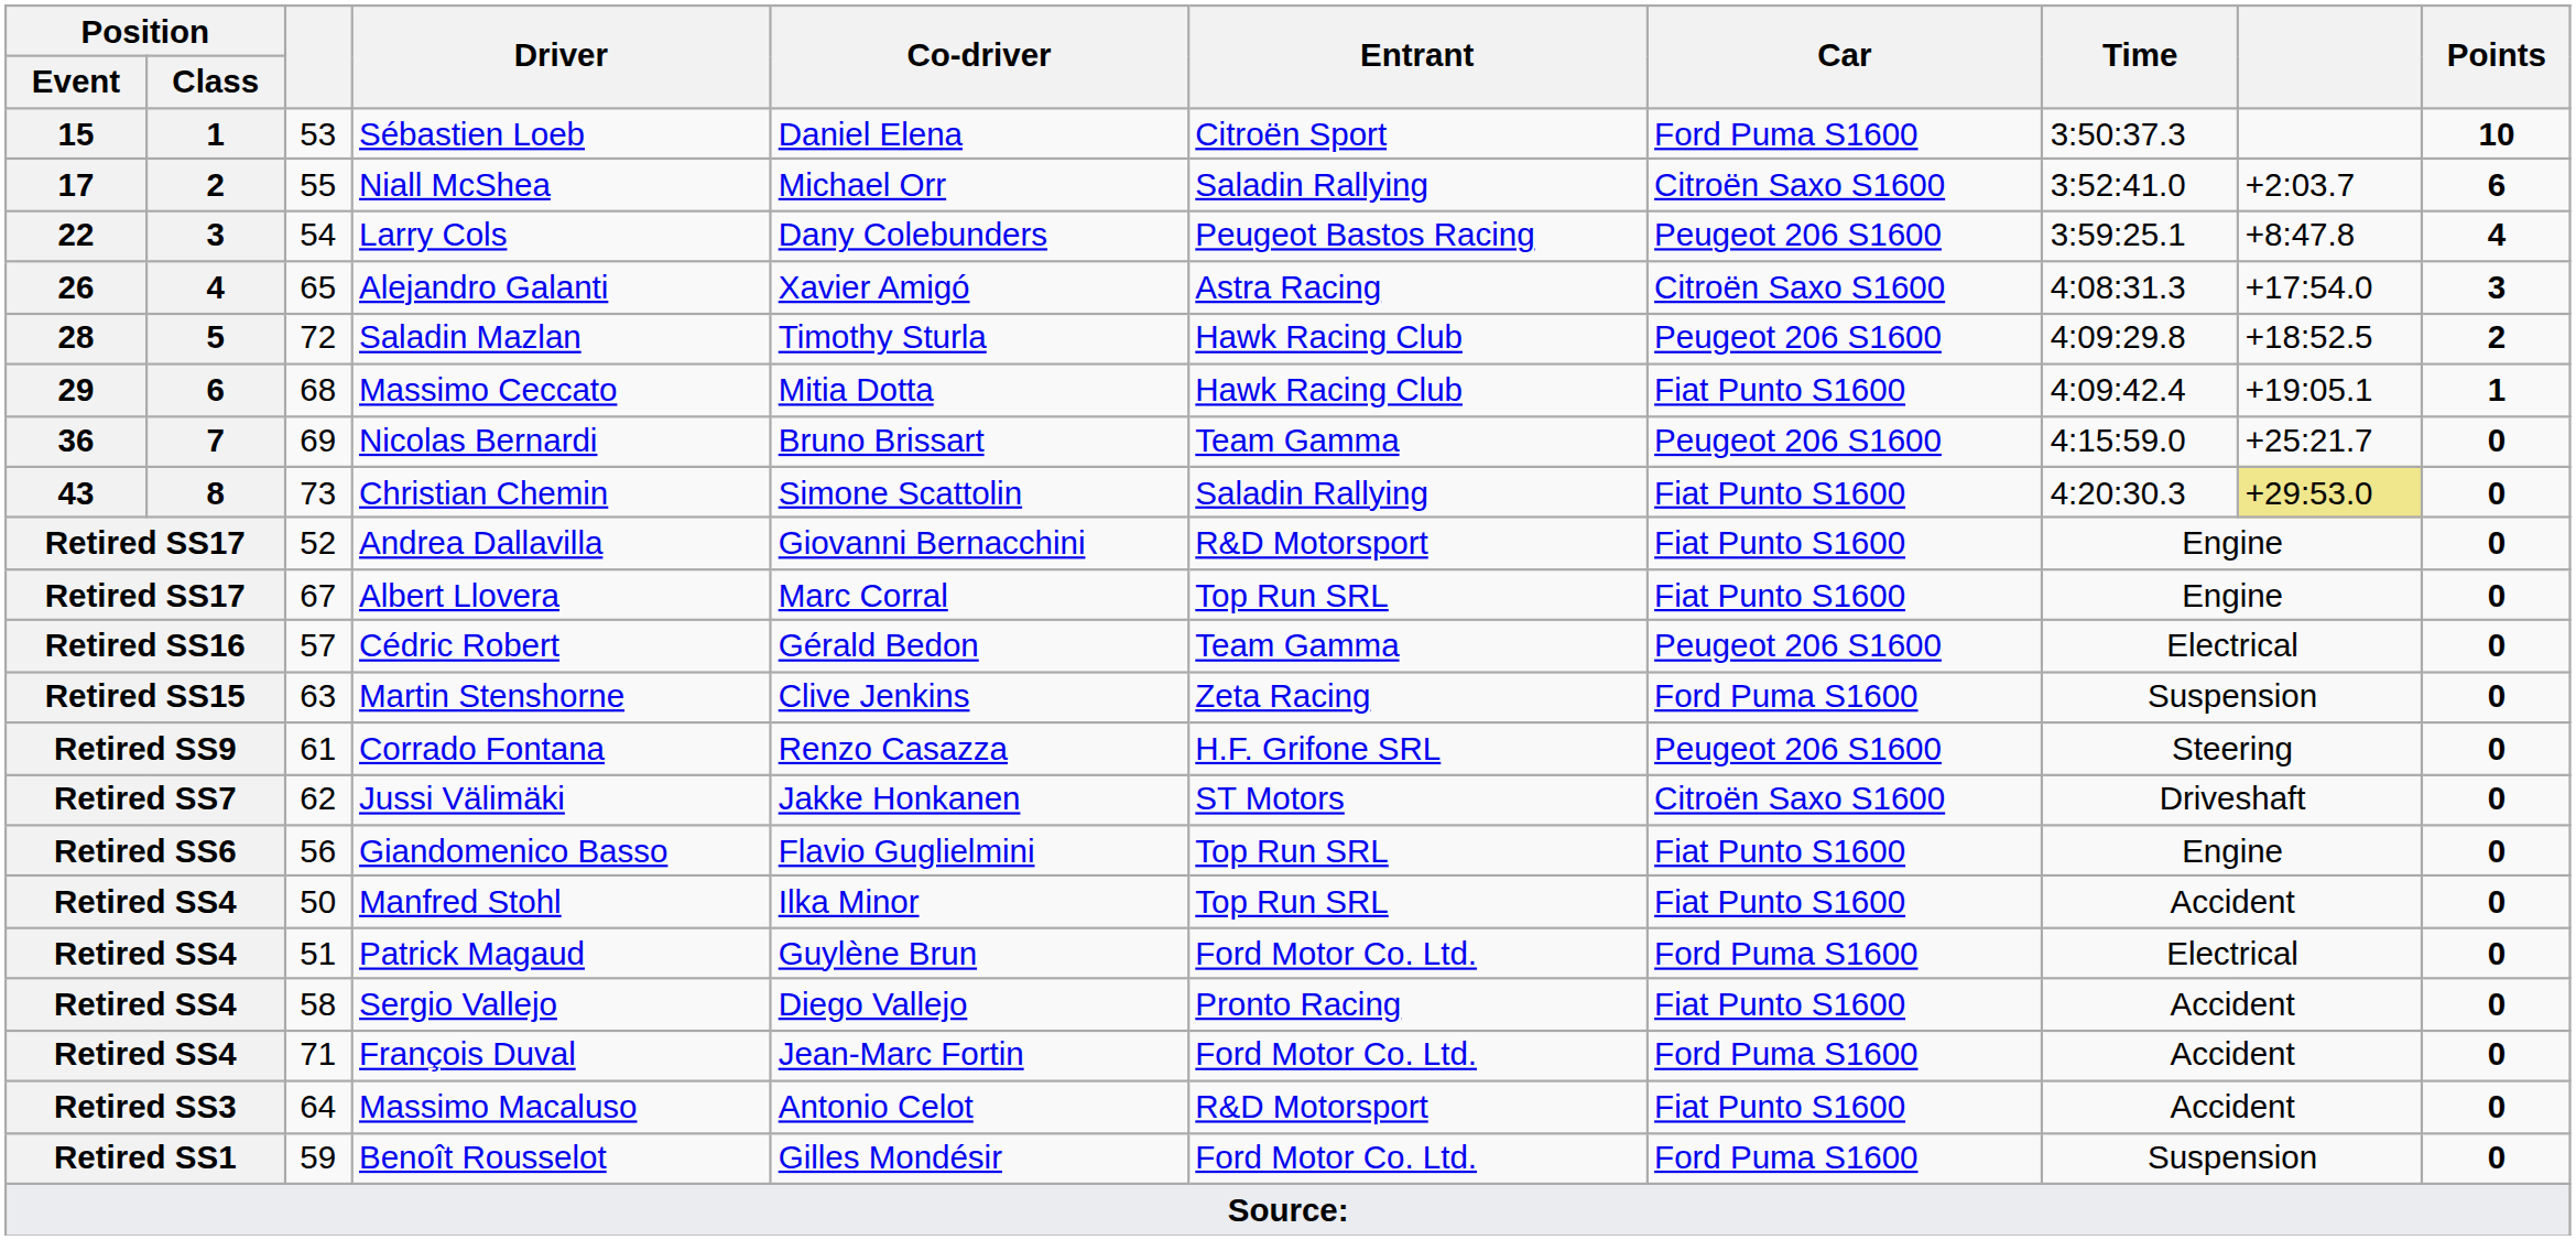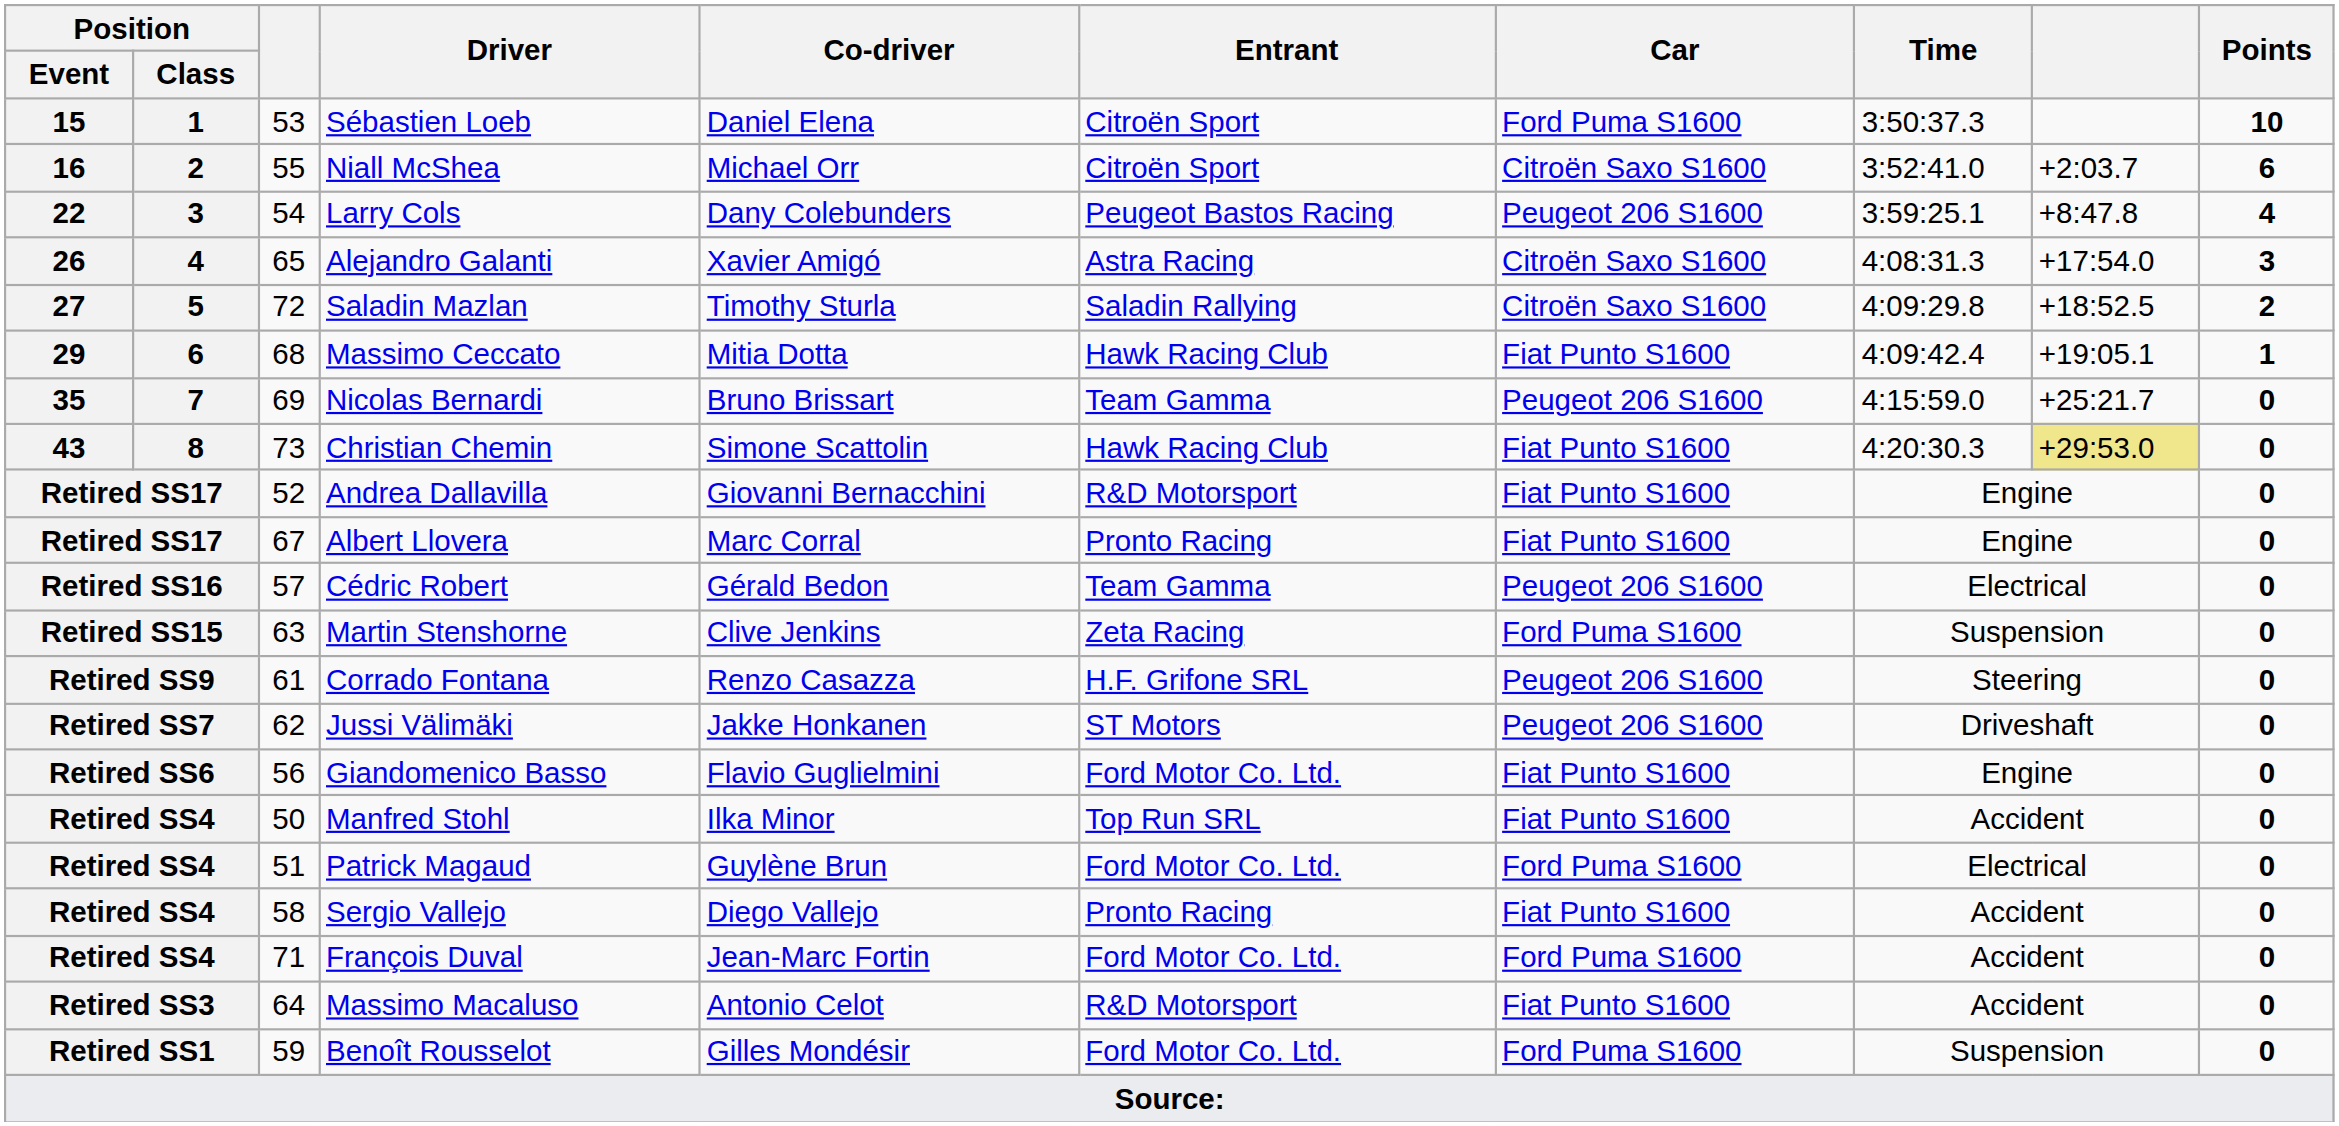 <table class="wikitable" width=85% style="font-size: 85%;">
 <tr>
 <th colspan="2">Position</th>
 <th rowspan="2"></th>
 <th rowspan="2">Driver</th>
 <th rowspan="2">Co-driver</th>
 <th rowspan="2">Entrant</th>
 <th rowspan="2">Car</th>
 <th rowspan="2">Time</th>
 <th rowspan="2"></th>
 <th rowspan="2">Points</th>
 </tr>
 <tr>
 <th>Event</th>
 <th>Class</th>
 </tr>
 <tr>
 <th>15</th>
 <th>1</th>
 <td align="center">53</td>
 <td> <a href='#'>Sébastien Loeb</a></td>
 <td> <a href='#'>Daniel Elena</a></td>
 <td> <a href='#'>Citroën Sport</a></td>
 <td><a href='#'>Ford Puma S1600</a></td>
 <td>3:50:37.3</td>
 <td></td>
 <td align="center"><strong>10</strong></td>
 </tr>
 <tr>
-<th>17</th>
+<th>16</th>
 <th>2</th>
 <td align="center">55</td>
 <td> <a href='#'>Niall McShea</a></td>
 <td> <a href='#'>Michael Orr</a></td>
-<td> <a href='#'>Saladin Rallying</a></td>
+<td> <a href='#'>Citroën Sport</a></td>
 <td><a href='#'>Citroën Saxo S1600</a></td>
 <td>3:52:41.0</td>
 <td>+2:03.7</td>
 <td align="center"><strong>6</strong></td>
 </tr>
 <tr>
 <th>22</th>
 <th>3</th>
 <td align="center">54</td>
 <td> <a href='#'>Larry Cols</a></td>
 <td> <a href='#'>Dany Colebunders</a></td>
 <td> <a href='#'>Peugeot Bastos Racing</a></td>
 <td><a href='#'>Peugeot 206 S1600</a></td>
 <td>3:59:25.1</td>
 <td>+8:47.8</td>
 <td align="center"><strong>4</strong></td>
 </tr>
 <tr>
 <th>26</th>
 <th>4</th>
 <td align="center">65</td>
 <td> <a href='#'>Alejandro Galanti</a></td>
 <td> <a href='#'>Xavier Amigó</a></td>
 <td> <a href='#'>Astra Racing</a></td>
 <td><a href='#'>Citroën Saxo S1600</a></td>
 <td>4:08:31.3</td>
 <td>+17:54.0</td>
 <td align="center"><strong>3</strong></td>
 </tr>
 <tr>
-<th>28</th>
+<th>27</th>
 <th>5</th>
 <td align="center">72</td>
 <td> <a href='#'>Saladin Mazlan</a></td>
 <td> <a href='#'>Timothy Sturla</a></td>
-<td> <a href='#'>Hawk Racing Club</a></td>
-<td><a href='#'>Peugeot 206 S1600</a></td>
+<td> <a href='#'>Saladin Rallying</a></td>
+<td><a href='#'>Citroën Saxo S1600</a></td>
 <td>4:09:29.8</td>
 <td>+18:52.5</td>
 <td align="center"><strong>2</strong></td>
 </tr>
 <tr>
 <th>29</th>
 <th>6</th>
 <td align="center">68</td>
 <td> <a href='#'>Massimo Ceccato</a></td>
 <td> <a href='#'>Mitia Dotta</a></td>
 <td> <a href='#'>Hawk Racing Club</a></td>
 <td><a href='#'>Fiat Punto S1600</a></td>
 <td>4:09:42.4</td>
 <td>+19:05.1</td>
 <td align="center"><strong>1</strong></td>
 </tr>
 <tr>
-<th>36</th>
+<th>35</th>
 <th>7</th>
 <td align="center">69</td>
 <td> <a href='#'>Nicolas Bernardi</a></td>
 <td> <a href='#'>Bruno Brissart</a></td>
 <td> <a href='#'>Team Gamma</a></td>
 <td><a href='#'>Peugeot 206 S1600</a></td>
 <td>4:15:59.0</td>
 <td>+25:21.7</td>
 <td align="center"><strong>0</strong></td>
 </tr>
 <tr>
 <th>43</th>
 <th>8</th>
 <td align="center">73</td>
 <td> <a href='#'>Christian Chemin</a></td>
 <td> <a href='#'>Simone Scattolin</a></td>
-<td> <a href='#'>Saladin Rallying</a></td>
+<td> <a href='#'>Hawk Racing Club</a></td>
 <td><a href='#'>Fiat Punto S1600</a></td>
 <td>4:20:30.3</td>
 <td style="background: khaki;">+29:53.0</td>
 <td align="center"><strong>0</strong></td>
 </tr>
 <tr>
 <th colspan="2">Retired SS17</th>
 <td align="center">52</td>
 <td> <a href='#'>Andrea Dallavilla</a></td>
 <td> <a href='#'>Giovanni Bernacchini</a></td>
 <td> <a href='#'>R&D Motorsport</a></td>
 <td><a href='#'>Fiat Punto S1600</a></td>
 <td align="center" colspan="2">Engine</td>
 <td align="center"><strong>0</strong></td>
 </tr>
 <tr>
 <th colspan="2">Retired SS17</th>
 <td align="center">67</td>
 <td> <a href='#'>Albert Llovera</a></td>
 <td> <a href='#'>Marc Corral</a></td>
-<td> <a href='#'>Top Run SRL</a></td>
+<td> <a href='#'>Pronto Racing</a></td>
 <td><a href='#'>Fiat Punto S1600</a></td>
 <td align="center" colspan="2">Engine</td>
 <td align="center"><strong>0</strong></td>
 </tr>
 <tr>
 <th colspan="2">Retired SS16</th>
 <td align="center">57</td>
 <td> <a href='#'>Cédric Robert</a></td>
 <td> <a href='#'>Gérald Bedon</a></td>
 <td> <a href='#'>Team Gamma</a></td>
 <td><a href='#'>Peugeot 206 S1600</a></td>
 <td align="center" colspan="2">Electrical</td>
 <td align="center"><strong>0</strong></td>
 </tr>
 <tr>
 <th colspan="2">Retired SS15</th>
 <td align="center">63</td>
 <td> <a href='#'>Martin Stenshorne</a></td>
 <td> <a href='#'>Clive Jenkins</a></td>
 <td> <a href='#'>Zeta Racing</a></td>
 <td><a href='#'>Ford Puma S1600</a></td>
 <td align="center" colspan="2">Suspension</td>
 <td align="center"><strong>0</strong></td>
 </tr>
 <tr>
 <th colspan="2">Retired SS9</th>
 <td align="center">61</td>
 <td> <a href='#'>Corrado Fontana</a></td>
 <td> <a href='#'>Renzo Casazza</a></td>
 <td> <a href='#'>H.F. Grifone SRL</a></td>
 <td><a href='#'>Peugeot 206 S1600</a></td>
 <td align="center" colspan="2">Steering</td>
 <td align="center"><strong>0</strong></td>
 </tr>
 <tr>
 <th colspan="2">Retired SS7</th>
 <td align="center">62</td>
 <td> <a href='#'>Jussi Välimäki</a></td>
 <td> <a href='#'>Jakke Honkanen</a></td>
 <td> <a href='#'>ST Motors</a></td>
-<td><a href='#'>Citroën Saxo S1600</a></td>
+<td><a href='#'>Peugeot 206 S1600</a></td>
 <td align="center" colspan="2">Driveshaft</td>
 <td align="center"><strong>0</strong></td>
 </tr>
 <tr>
 <th colspan="2">Retired SS6</th>
 <td align="center">56</td>
 <td> <a href='#'>Giandomenico Basso</a></td>
 <td> <a href='#'>Flavio Guglielmini</a></td>
-<td> <a href='#'>Top Run SRL</a></td>
+<td> <a href='#'>Ford Motor Co. Ltd.</a></td>
 <td><a href='#'>Fiat Punto S1600</a></td>
 <td align="center" colspan="2">Engine</td>
 <td align="center"><strong>0</strong></td>
 </tr>
 <tr>
 <th colspan="2">Retired SS4</th>
 <td align="center">50</td>
 <td> <a href='#'>Manfred Stohl</a></td>
 <td> <a href='#'>Ilka Minor</a></td>
 <td> <a href='#'>Top Run SRL</a></td>
 <td><a href='#'>Fiat Punto S1600</a></td>
 <td align="center" colspan="2">Accident</td>
 <td align="center"><strong>0</strong></td>
 </tr>
 <tr>
 <th colspan="2">Retired SS4</th>
 <td align="center">51</td>
 <td> <a href='#'>Patrick Magaud</a></td>
 <td> <a href='#'>Guylène Brun</a></td>
 <td> <a href='#'>Ford Motor Co. Ltd.</a></td>
 <td><a href='#'>Ford Puma S1600</a></td>
 <td align="center" colspan="2">Electrical</td>
 <td align="center"><strong>0</strong></td>
 </tr>
 <tr>
 <th colspan="2">Retired SS4</th>
 <td align="center">58</td>
 <td> <a href='#'>Sergio Vallejo</a></td>
 <td> <a href='#'>Diego Vallejo</a></td>
 <td> <a href='#'>Pronto Racing</a></td>
 <td><a href='#'>Fiat Punto S1600</a></td>
 <td align="center" colspan="2">Accident</td>
 <td align="center"><strong>0</strong></td>
 </tr>
 <tr>
 <th colspan="2">Retired SS4</th>
 <td align="center">71</td>
 <td> <a href='#'>François Duval</a></td>
 <td> <a href='#'>Jean-Marc Fortin</a></td>
 <td> <a href='#'>Ford Motor Co. Ltd.</a></td>
 <td><a href='#'>Ford Puma S1600</a></td>
 <td align="center" colspan="2">Accident</td>
 <td align="center"><strong>0</strong></td>
 </tr>
 <tr>
 <th colspan="2">Retired SS3</th>
 <td align="center">64</td>
 <td> <a href='#'>Massimo Macaluso</a></td>
 <td> <a href='#'>Antonio Celot</a></td>
 <td> <a href='#'>R&D Motorsport</a></td>
 <td><a href='#'>Fiat Punto S1600</a></td>
 <td align="center" colspan="2">Accident</td>
 <td align="center"><strong>0</strong></td>
 </tr>
 <tr>
 <th colspan="2">Retired SS1</th>
 <td align="center">59</td>
 <td> <a href='#'>Benoît Rousselot</a></td>
 <td> <a href='#'>Gilles Mondésir</a></td>
 <td> <a href='#'>Ford Motor Co. Ltd.</a></td>
 <td><a href='#'>Ford Puma S1600</a></td>
 <td align="center" colspan="2">Suspension</td>
 <td align="center"><strong>0</strong></td>
 </tr>
 <tr>
 <td style="background-color:#EAECF0; text-align:center" colspan="10"><strong>Source:</strong></td>
 </tr>
 <tr>
 </tr>
 </table>
